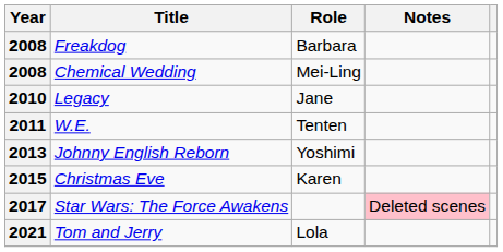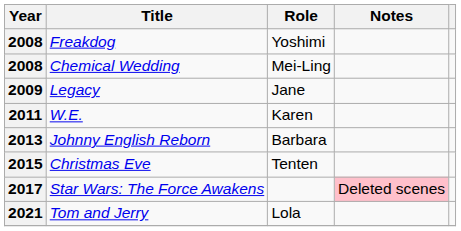 <table class="wikitable plainrowheaders sortable" style="margin-right: 0;">
 <tr>
 <th scope="col">Year</th>
 <th scope="col">Title</th>
 <th scope="col">Role</th>
 <th scope="col" class="unsortable">Notes</th>
 <th scope="col" class="unsortable"></th>
 </tr>
 <tr>
 <th scope="row">2008</th>
 <td><em><a href='#'>Freakdog</a></em></td>
-<td>Barbara</td>
+<td>Yoshimi</td>
 <td></td>
 <td style="text-align: center;"></td>
 </tr>
 <tr>
 <th scope="row">2008</th>
 <td><em><a href='#'>Chemical Wedding</a></em></td>
 <td>Mei-Ling</td>
 <td></td>
 <td style="text-align: center;"></td>
 </tr>
 <tr>
-<th scope="row">2010</th>
+<th scope="row">2009</th>
 <td><em><a href='#'>Legacy</a></em></td>
 <td>Jane</td>
 <td></td>
 <td style="text-align: center;"></td>
 </tr>
 <tr>
 <th scope="row">2011</th>
 <td><em><a href='#'>W.E.</a></em></td>
-<td>Tenten</td>
+<td>Karen</td>
 <td></td>
 <td style="text-align: center;"></td>
 </tr>
 <tr>
 <th scope="row">2013</th>
 <td><em><a href='#'>Johnny English Reborn</a></em></td>
-<td>Yoshimi</td>
+<td>Barbara</td>
 <td></td>
 <td style="text-align: center;"></td>
 </tr>
 <tr>
 <th scope="row">2015</th>
 <td><em><a href='#'>Christmas Eve</a></em></td>
-<td>Karen</td>
+<td>Tenten</td>
 <td></td>
 <td style="text-align: center;"></td>
 </tr>
 <tr>
 <th scope="row">2017</th>
 <td><em><a href='#'>Star Wars: The Force Awakens</a></em></td>
 <td></td>
 <td style="background: pink;">Deleted scenes</td>
 <td style="text-align: center;"></td>
 </tr>
 <tr>
 <th scope="row">2021</th>
 <td><em><a href='#'>Tom and Jerry</a></em></td>
 <td>Lola</td>
 <td></td>
 <td style="text-align: center;"></td>
 </tr>
 <tr>
 </tr>
 </table>
